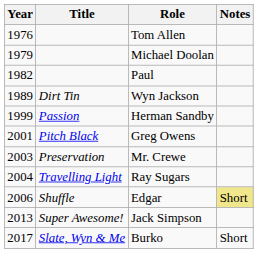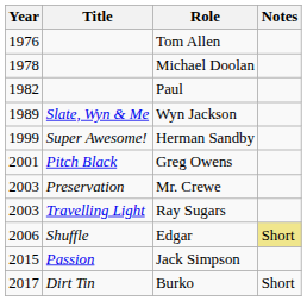 <table class="wikitable sortable">
 <tr>
 <th>Year</th>
 <th>Title</th>
 <th>Role</th>
 <th class="unsortable">Notes</th>
 </tr>
 <tr>
 <td>1976</td>
 <td><em></em></td>
 <td>Tom Allen</td>
 <td></td>
 </tr>
 <tr>
-<td>1979</td>
+<td>1978</td>
 <td><em></em></td>
 <td>Michael Doolan</td>
 <td></td>
 </tr>
 <tr>
 <td>1982</td>
 <td><em></em></td>
 <td>Paul</td>
 <td></td>
 </tr>
 <tr>
 <td>1989</td>
-<td><em>Dirt Tin</em></td>
+<td><em><a href='#'>Slate, Wyn & Me</a></em></td>
 <td>Wyn Jackson</td>
 <td></td>
 </tr>
 <tr>
 <td>1999</td>
-<td><em><a href='#'>Passion</a></em></td>
+<td><em>Super Awesome!</em></td>
 <td>Herman Sandby</td>
 <td></td>
 </tr>
 <tr>
 <td>2001</td>
 <td><em><a href='#'>Pitch Black</a></em></td>
 <td>Greg Owens</td>
 <td></td>
 </tr>
 <tr>
 <td>2003</td>
 <td><em>Preservation</em></td>
 <td>Mr. Crewe</td>
 <td></td>
 </tr>
 <tr>
-<td>2004</td>
+<td>2003</td>
 <td><em><a href='#'>Travelling Light</a></em></td>
 <td>Ray Sugars</td>
 <td></td>
 </tr>
 <tr>
 <td>2006</td>
 <td><em>Shuffle</em></td>
 <td>Edgar</td>
 <td style="background: khaki;">Short</td>
 </tr>
 <tr>
-<td>2013</td>
-<td><em>Super Awesome!</em></td>
+<td>2015</td>
+<td><em><a href='#'>Passion</a></em></td>
 <td>Jack Simpson</td>
 <td></td>
 </tr>
 <tr>
 <td>2017</td>
-<td><em><a href='#'>Slate, Wyn & Me</a></em></td>
+<td><em>Dirt Tin</em></td>
 <td>Burko</td>
 <td>Short</td>
 </tr>
 </table>
